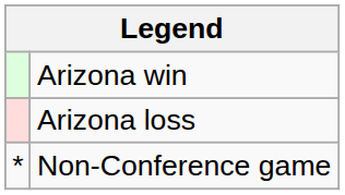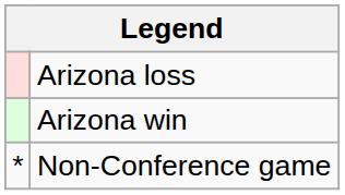 <table class="wikitable" style="font-size:90%">
 <tr>
 <th colspan=2>Legend</th>
+</tr>
+<tr>
+<td style="background:#ffdddd;"> </td>
+<td>Arizona loss</td>
 </tr>
 <tr>
 <td style="background:#ddffdd;"> </td>
 <td>Arizona win</td>
 </tr>
 <tr>
-<td style="background:#ffdddd;"> </td>
-<td>Arizona loss</td>
-</tr>
-<tr>
 <td>*</td>
 <td>Non-Conference game</td>
 </tr>
 </table>
